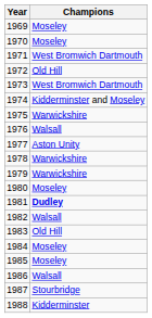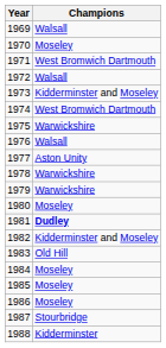 <table class="wikitable" style="font-size:85%">
 <tr>
 <th>Year</th>
 <th>Champions</th>
 </tr>
 <tr>
 <td>1969</td>
-<td><a href='#'>Moseley</a></td>
+<td><a href='#'>Walsall</a></td>
 </tr>
 <tr>
 <td>1970</td>
 <td><a href='#'>Moseley</a></td>
 </tr>
 <tr>
 <td>1971</td>
 <td><a href='#'>West Bromwich Dartmouth</a></td>
 </tr>
 <tr>
 <td>1972</td>
-<td><a href='#'>Old Hill</a></td>
+<td><a href='#'>Walsall</a></td>
 </tr>
 <tr>
 <td>1973</td>
-<td><a href='#'>West Bromwich Dartmouth</a></td>
+<td><a href='#'>Kidderminster</a> and <a href='#'>Moseley</a></td>
 </tr>
 <tr>
 <td>1974</td>
-<td><a href='#'>Kidderminster</a> and <a href='#'>Moseley</a></td>
+<td><a href='#'>West Bromwich Dartmouth</a></td>
 </tr>
 <tr>
 <td>1975</td>
 <td><a href='#'>Warwickshire</a></td>
 </tr>
 <tr>
 <td>1976</td>
 <td><a href='#'>Walsall</a></td>
 </tr>
 <tr>
 <td>1977</td>
 <td><a href='#'>Aston Unity</a></td>
 </tr>
 <tr>
 <td>1978</td>
 <td><a href='#'>Warwickshire</a></td>
 </tr>
 <tr>
 <td>1979</td>
 <td><a href='#'>Warwickshire</a></td>
 </tr>
 <tr>
 <td>1980</td>
 <td><a href='#'>Moseley</a></td>
 </tr>
 <tr>
 <td>1981</td>
 <td><strong><a href='#'>Dudley</a></strong></td>
 </tr>
 <tr>
 <td>1982</td>
-<td><a href='#'>Walsall</a></td>
+<td><a href='#'>Kidderminster</a> and <a href='#'>Moseley</a></td>
 </tr>
 <tr>
 <td>1983</td>
 <td><a href='#'>Old Hill</a></td>
 </tr>
 <tr>
 <td>1984</td>
 <td><a href='#'>Moseley</a></td>
 </tr>
 <tr>
 <td>1985</td>
 <td><a href='#'>Moseley</a></td>
 </tr>
 <tr>
 <td>1986</td>
-<td><a href='#'>Walsall</a></td>
+<td><a href='#'>Moseley</a></td>
 </tr>
 <tr>
 <td>1987</td>
 <td><a href='#'>Stourbridge</a></td>
 </tr>
 <tr>
 <td>1988</td>
 <td><a href='#'>Kidderminster</a></td>
 </tr>
 </table>
